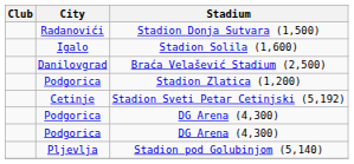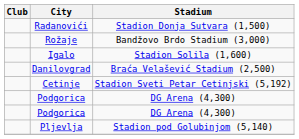 <table class="wikitable sortable" style="text-align:center;">
 <tr>
 <th>Club<br></th>
 <th>City</th>
 <th>Stadium</th>
 </tr>
 <tr>
 <td style="text-align:left;"></td>
 <td><a href='#'>Radanovići</a></td>
 <td><a href='#'>Stadion Donja Sutvara</a> (1,500)</td>
 </tr>
 <tr>
 <td style="text-align:left;"></td>
+<td><a href='#'>Rožaje</a></td>
+<td>Bandžovo Brdo Stadium (3,000)</td>
+</tr>
+<tr>
+<td style="text-align:left;"></td>
 <td><a href='#'>Igalo</a></td>
 <td><a href='#'>Stadion Solila</a> (1,600)</td>
 </tr>
 <tr>
 <td style="text-align:left;"></td>
 <td><a href='#'>Danilovgrad</a></td>
 <td><a href='#'>Braća Velašević Stadium</a> (2,500)</td>
-</tr>
-<tr>
-<td style="text-align:left;"></td>
-<td><a href='#'>Podgorica</a></td>
-<td><a href='#'>Stadion Zlatica</a> (1,200)</td>
 </tr>
 <tr>
 <td style="text-align:left;"></td>
 <td><a href='#'>Cetinje</a></td>
 <td><a href='#'>Stadion Sveti Petar Cetinjski</a> (5,192)</td>
 </tr>
 <tr>
 <td style="text-align:left;"></td>
 <td><a href='#'>Podgorica</a></td>
 <td><a href='#'>DG Arena</a> (4,300)</td>
 </tr>
 <tr>
 <td style="text-align:left;"></td>
 <td><a href='#'>Podgorica</a></td>
 <td><a href='#'>DG Arena</a> (4,300)</td>
 </tr>
 <tr>
 <td style="text-align:left;"></td>
 <td><a href='#'>Pljevlja</a></td>
 <td><a href='#'>Stadion pod Golubinjom</a> (5,140)</td>
 </tr>
 <tr>
 </tr>
 </table>
